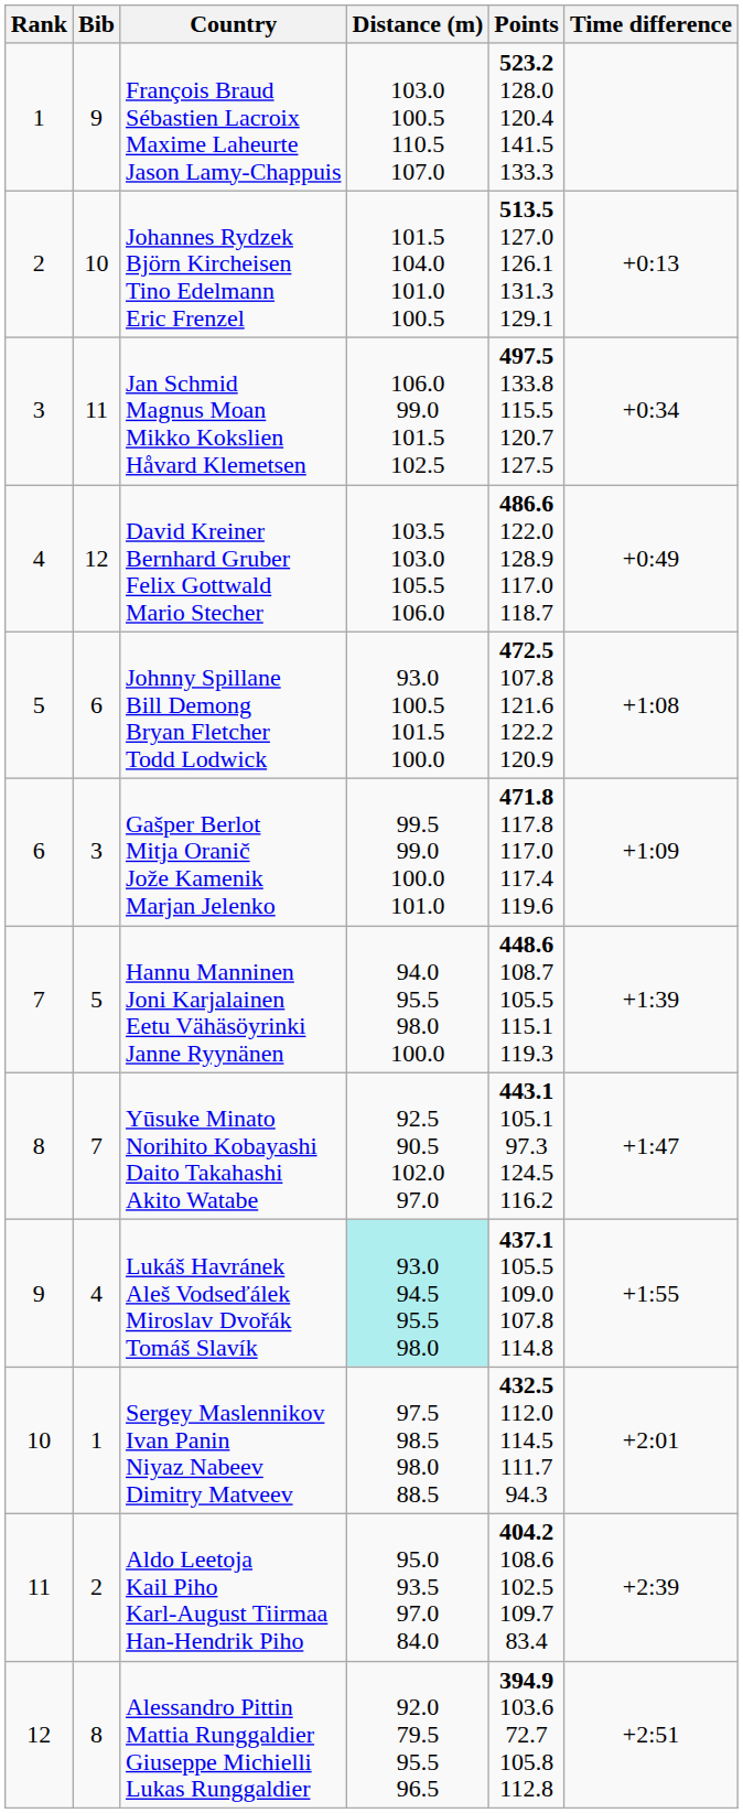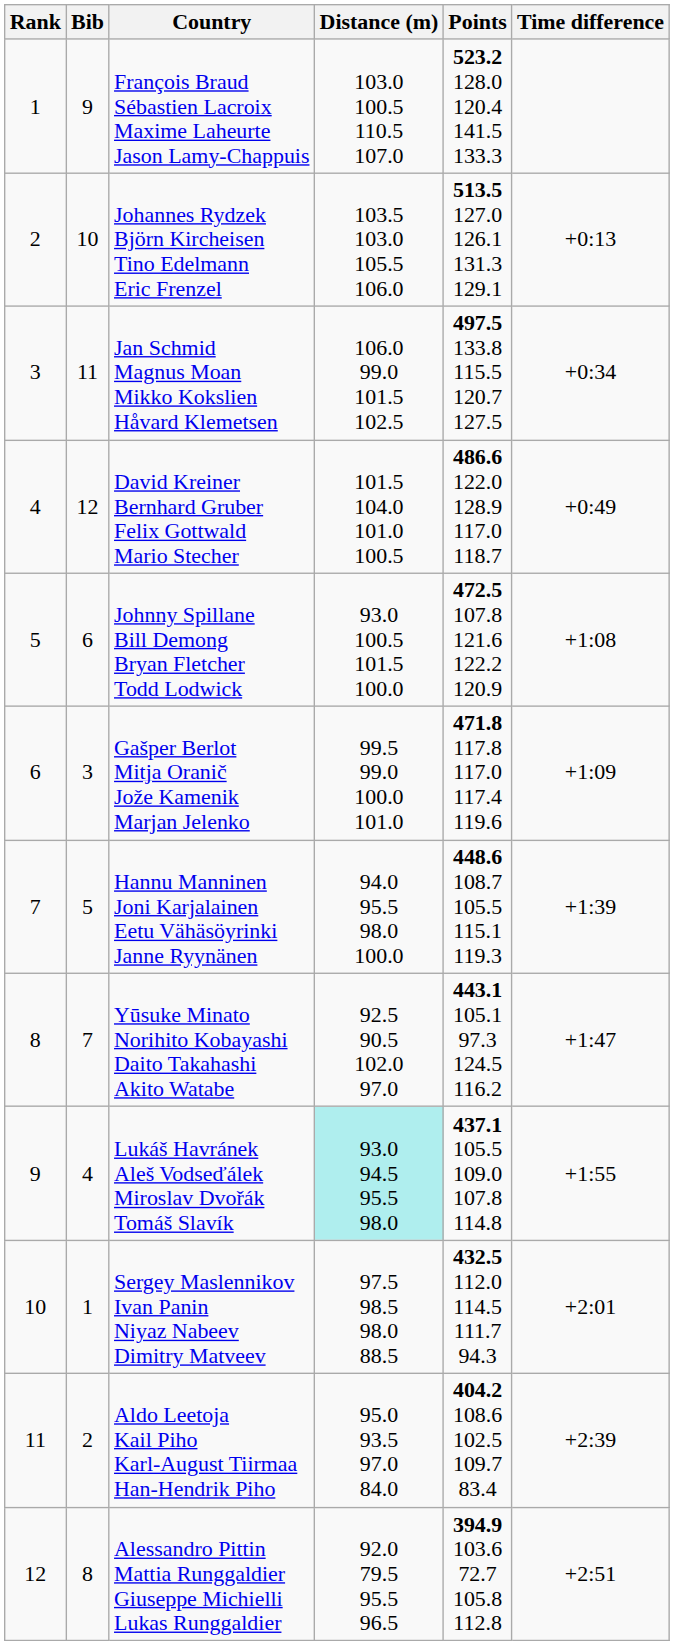 <table class="wikitable sortable" style="text-align:center">
 <tr>
 <th>Rank</th>
 <th>Bib</th>
 <th>Country</th>
 <th>Distance (m)</th>
 <th>Points</th>
 <th>Time difference</th>
 </tr>
 <tr>
 <td>1</td>
 <td>9</td>
 <td align="left"><br><a href='#'>François Braud</a><br><a href='#'>Sébastien Lacroix</a><br><a href='#'>Maxime Laheurte</a><br><a href='#'>Jason Lamy-Chappuis</a></td>
 <td><br>103.0 <br>100.5 <br>110.5<br>107.0</td>
 <td><strong>523.2</strong><br>128.0<br>120.4<br>141.5 <br>133.3</td>
 <td></td>
 </tr>
 <tr>
 <td>2</td>
 <td>10</td>
 <td align="left"><br><a href='#'>Johannes Rydzek</a><br><a href='#'>Björn Kircheisen</a><br><a href='#'>Tino Edelmann</a><br><a href='#'>Eric Frenzel</a></td>
-<td><br> 101.5 <br>104.0 <br>101.0<br>100.5</td>
+<td><br> 103.5<br>103.0 <br>105.5<br>106.0</td>
 <td><strong>513.5</strong><br>127.0<br>126.1<br> 131.3<br>129.1</td>
 <td>+0:13</td>
 </tr>
 <tr>
 <td>3</td>
 <td>11</td>
 <td align="left"><br><a href='#'>Jan Schmid</a><br><a href='#'>Magnus Moan</a><br><a href='#'>Mikko Kokslien</a><br><a href='#'>Håvard Klemetsen</a></td>
 <td><br>106.0 <br>99.0<br>101.5<br>102.5</td>
 <td><strong>497.5</strong><br>133.8<br>115.5<br>120.7 <br>127.5</td>
 <td>+0:34</td>
 </tr>
 <tr>
 <td>4</td>
 <td>12</td>
 <td align="left"><br><a href='#'>David Kreiner</a><br><a href='#'>Bernhard Gruber</a><br><a href='#'>Felix Gottwald</a><br><a href='#'>Mario Stecher</a></td>
-<td><br> 103.5<br>103.0 <br>105.5<br>106.0</td>
+<td><br> 101.5 <br>104.0 <br>101.0<br>100.5</td>
 <td><strong>486.6</strong><br>122.0<br>128.9<br>117.0<br>118.7</td>
 <td>+0:49</td>
 </tr>
 <tr>
 <td>5</td>
 <td>6</td>
 <td align="left"><br><a href='#'>Johnny Spillane</a><br><a href='#'>Bill Demong</a><br><a href='#'>Bryan Fletcher</a><br><a href='#'>Todd Lodwick</a></td>
 <td><br>93.0 <br>100.5<br>101.5<br>100.0</td>
 <td><strong>472.5</strong><br>107.8<br>121.6<br>122.2<br>120.9</td>
 <td>+1:08</td>
 </tr>
 <tr>
 <td>6</td>
 <td>3</td>
 <td align="left"><br><a href='#'>Gašper Berlot</a><br><a href='#'>Mitja Oranič</a><br><a href='#'>Jože Kamenik</a><br><a href='#'>Marjan Jelenko</a></td>
 <td><br>99.5 <br>99.0<br>100.0<br>101.0</td>
 <td><strong>471.8</strong><br>117.8<br>117.0<br> 117.4<br>119.6</td>
 <td>+1:09</td>
 </tr>
 <tr>
 <td>7</td>
 <td>5</td>
 <td align="left"><br><a href='#'>Hannu Manninen</a><br><a href='#'>Joni Karjalainen</a><br><a href='#'>Eetu Vähäsöyrinki</a><br><a href='#'>Janne Ryynänen</a></td>
 <td><br>94.0 <br>95.5<br>98.0<br>100.0</td>
 <td><strong>448.6</strong><br>108.7<br>105.5<br>115.1  <br>119.3</td>
 <td>+1:39</td>
 </tr>
 <tr>
 <td>8</td>
 <td>7</td>
 <td align="left"><br><a href='#'>Yūsuke Minato</a><br><a href='#'>Norihito Kobayashi</a><br><a href='#'>Daito Takahashi</a><br><a href='#'>Akito Watabe</a></td>
 <td><br>92.5 <br>90.5<br>102.0<br>97.0</td>
 <td><strong>443.1</strong><br>105.1<br>97.3<br> 124.5<br>116.2</td>
 <td>+1:47</td>
 </tr>
 <tr>
 <td>9</td>
 <td>4</td>
 <td align="left"><br><a href='#'>Lukáš Havránek</a><br><a href='#'>Aleš Vodseďálek</a><br><a href='#'>Miroslav Dvořák</a><br><a href='#'>Tomáš Slavík</a></td>
 <td style="background: paleturquoise;"><br>93.0 <br>94.5<br>95.5<br>98.0</td>
 <td><strong>437.1</strong><br>105.5<br>109.0<br>107.8 <br>114.8</td>
 <td>+1:55</td>
 </tr>
 <tr>
 <td>10</td>
 <td>1</td>
 <td align="left"><br><a href='#'>Sergey Maslennikov</a><br><a href='#'>Ivan Panin</a><br><a href='#'>Niyaz Nabeev</a><br><a href='#'>Dimitry Matveev</a></td>
 <td><br>97.5 <br>98.5<br>98.0<br>88.5</td>
 <td><strong>432.5</strong><br>112.0<br>114.5<br> 111.7<br>94.3</td>
 <td>+2:01</td>
 </tr>
 <tr>
 <td>11</td>
 <td>2</td>
 <td align="left"><br><a href='#'>Aldo Leetoja</a><br><a href='#'>Kail Piho</a><br><a href='#'>Karl-August Tiirmaa</a><br><a href='#'>Han-Hendrik Piho</a></td>
 <td><br>95.0 <br>93.5<br>97.0<br>84.0</td>
 <td><strong>404.2</strong><br>108.6<br>102.5<br> 109.7 <br>83.4</td>
 <td>+2:39</td>
 </tr>
 <tr>
 <td>12</td>
 <td>8</td>
 <td align="left"><br><a href='#'>Alessandro Pittin</a><br><a href='#'>Mattia Runggaldier</a><br><a href='#'>Giuseppe Michielli</a><br><a href='#'>Lukas Runggaldier</a></td>
 <td><br>92.0 <br>79.5<br>95.5<br>96.5</td>
 <td><strong>394.9</strong><br>103.6<br>72.7<br> 105.8<br> 112.8</td>
 <td>+2:51</td>
 </tr>
 </table>
